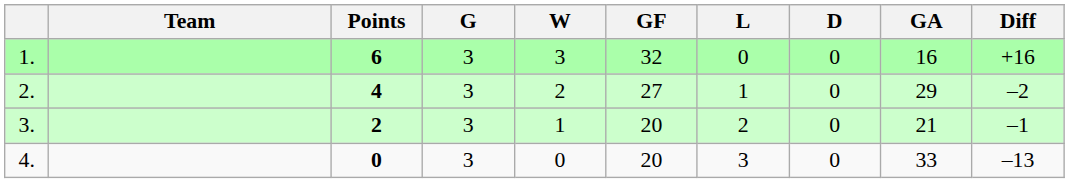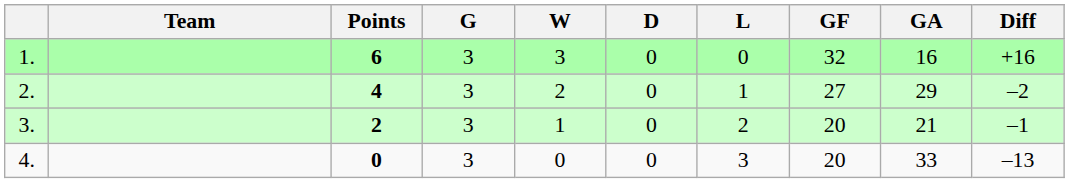 <table class=wikitable style="text-align:center">
 <tr bgcolor="#DCDCDC">
 <th width="25"></th>
 <th width="200">Team</th>
 <th width="60">Points</th>
 <th width="60">G</th>
 <th width="60">W</th>
+<th width="60">D</th>
+<th width="60">L</th>
 <th width="60">GF</th>
-<th width="60">L</th>
-<th width="60">D</th>
 <th width="60">GA</th>
 <th width="60">Diff</th>
 </tr>
 <tr bgcolor=#AAFFAA>
 <td>1.</td>
 <td align=left></td>
 <td><strong>6</strong></td>
 <td>3</td>
 <td>3</td>
-<td>32</td>
 <td>0</td>
 <td>0</td>
+<td>32</td>
 <td>16</td>
 <td>+16</td>
 </tr>
 <tr bgcolor=#CCFFCC>
 <td>2.</td>
 <td align=left></td>
 <td><strong>4</strong></td>
 <td>3</td>
 <td>2</td>
+<td>0</td>
+<td>1</td>
 <td>27</td>
-<td>1</td>
-<td>0</td>
 <td>29</td>
 <td>–2</td>
 </tr>
 <tr bgcolor=#CCFFCC>
 <td>3.</td>
 <td align=left></td>
 <td><strong>2</strong></td>
 <td>3</td>
 <td>1</td>
+<td>0</td>
+<td>2</td>
 <td>20</td>
-<td>2</td>
-<td>0</td>
 <td>21</td>
 <td>–1</td>
 </tr>
 <tr>
 <td>4.</td>
 <td align=left></td>
 <td><strong>0</strong></td>
 <td>3</td>
 <td>0</td>
+<td>0</td>
+<td>3</td>
 <td>20</td>
-<td>3</td>
-<td>0</td>
 <td>33</td>
 <td>–13</td>
 </tr>
 </table>
